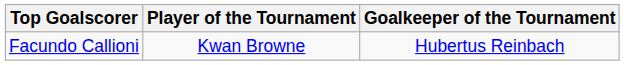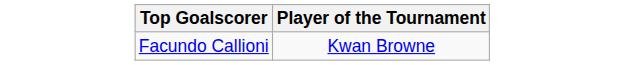 <table class=wikitable style="margin:auto; text-align:center">
 <tr>
 <th>Top Goalscorer</th>
 <th>Player of the Tournament</th>
-<th>Goalkeeper of the Tournament</th>
 </tr>
 <tr>
 <td> <a href='#'>Facundo Callioni</a></td>
 <td> <a href='#'>Kwan Browne</a></td>
-<td> <a href='#'>Hubertus Reinbach</a></td>
 </tr>
 </table>
